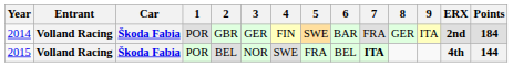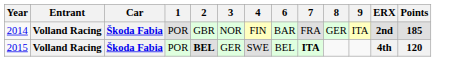 <table class="wikitable" border="1" style="text-align:center; font-size:90%;">
 <tr valign="top">
 <th>Year</th>
 <th>Entrant</th>
 <th>Car</th>
 <th>1</th>
 <th>2</th>
 <th>3</th>
 <th>4</th>
-<th>5</th>
 <th>6</th>
 <th>7</th>
 <th>8</th>
 <th>9</th>
 <th>ERX</th>
 <th>Points</th>
 </tr>
 <tr>
 <td><a href='#'>2014</a></td>
 <th>Volland Racing</th>
 <th><a href='#'>Škoda Fabia</a></th>
 <td style="background:#DFDFDF;">POR<br></td>
 <td style="background:#DFFFDF;">GBR<br></td>
-<td style="background:#DFFFDF;">GER<br></td>
+<td style="background:#DFFFDF;">NOR<br></td>
 <td style="background:#FFFFBF;">FIN<br></td>
-<td style="background:#FFDF9F;">SWE<br></td>
 <td style="background:#DFFFDF;">BAR<br></td>
 <td style="background:#DFDFDF;">FRA<br></td>
 <td style="background:#DFFFDF;">GER<br></td>
 <td style="background:#FFFFBF;">ITA<br></td>
 <th style="background:#DFDFDF;">2nd</th>
-<th style="background:#DFDFDF;">184</th>
+<th style="background:#DFDFDF;">185</th>
 </tr>
 <tr>
 <td><a href='#'>2015</a></td>
 <th>Volland Racing</th>
 <th><a href='#'>Škoda Fabia</a></th>
 <td style="background:#DFFFDF;">POR<br></td>
-<td style="background:#DFDFDF;">BEL<br></td>
-<td style="background:#DFFFDF;">NOR<br></td>
+<td style="background:#DFDFDF;"><strong>BEL<br></strong></td>
+<td style="background:#DFFFDF;">GER<br></td>
 <td style="background:#DFDFDF;">SWE<br></td>
-<td style="background:#DFFFDF;">FRA<br></td>
 <td style="background:#DFFFDF;">BEL<br></td>
 <td style="background:#DFFFDF;"><strong>ITA<br></strong></td>
 <td></td>
 <td></td>
 <th>4th</th>
-<th>144</th>
+<th>120</th>
 </tr>
 </table>
